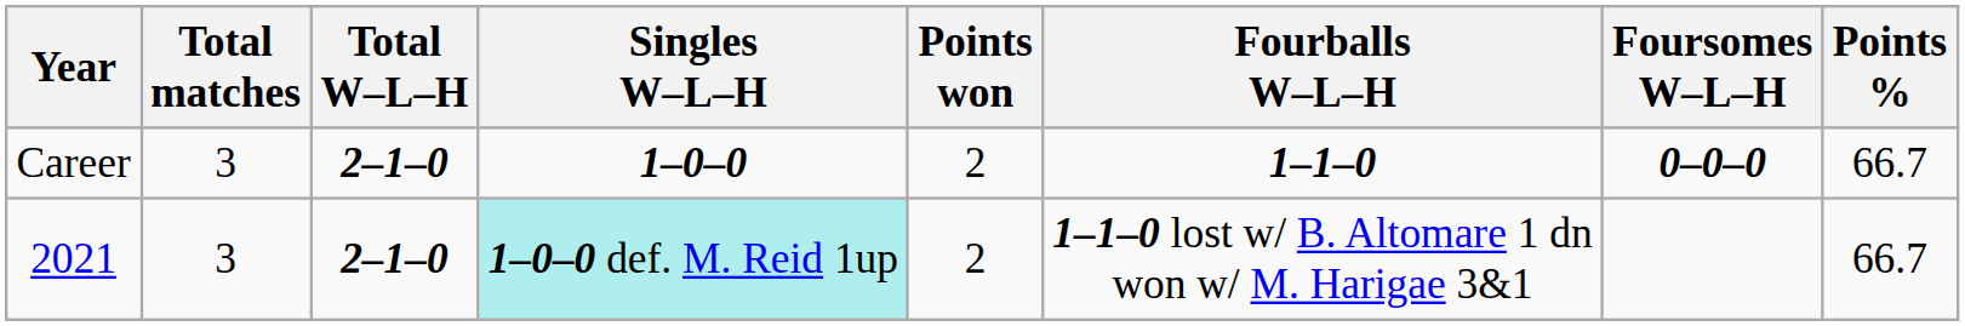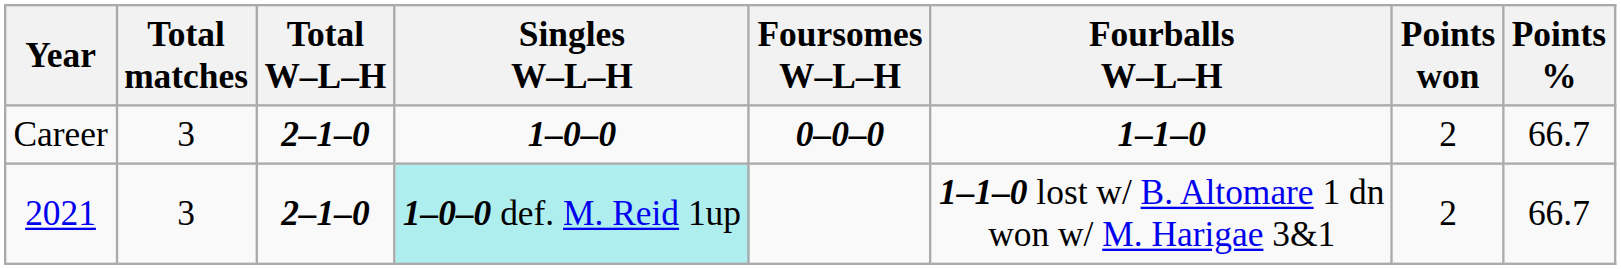 <table class="wikitable" style="text-align:center; font-size: 95%;">
 <tr>
 <th>Year</th>
 <th>Total<br>matches</th>
 <th>Total<br>W–L–H</th>
 <th>Singles<br>W–L–H</th>
+<th>Foursomes<br>W–L–H</th>
+<th>Fourballs<br>W–L–H</th>
 <th>Points<br>won</th>
-<th>Fourballs<br>W–L–H</th>
-<th>Foursomes<br>W–L–H</th>
 <th>Points<br>%</th>
 </tr>
 <tr>
 <td>Career</td>
 <td>3</td>
 <td><strong><em>2–1–0</em></strong></td>
 <td><strong><em>1–0–0</em></strong></td>
+<td><strong><em>0–0–0</em></strong></td>
+<td><strong><em>1–1–0</em></strong></td>
 <td>2</td>
-<td><strong><em>1–1–0</em></strong></td>
-<td><strong><em>0–0–0</em></strong></td>
 <td>66.7</td>
 </tr>
 <tr>
 <td><a href='#'>2021</a></td>
 <td>3</td>
 <td><strong><em>2–1–0</em></strong></td>
 <td style="background: paleturquoise;"><strong><em>1–0–0</em></strong> def. <a href='#'>M. Reid</a> 1up</td>
+<td></td>
+<td><strong><em>1–1–0</em></strong> lost w/ <a href='#'>B. Altomare</a> 1 dn<br>won w/ <a href='#'>M. Harigae</a> 3&1</td>
 <td>2</td>
-<td><strong><em>1–1–0</em></strong> lost w/ <a href='#'>B. Altomare</a> 1 dn<br>won w/ <a href='#'>M. Harigae</a> 3&1</td>
-<td></td>
 <td>66.7</td>
 </tr>
 </table>
